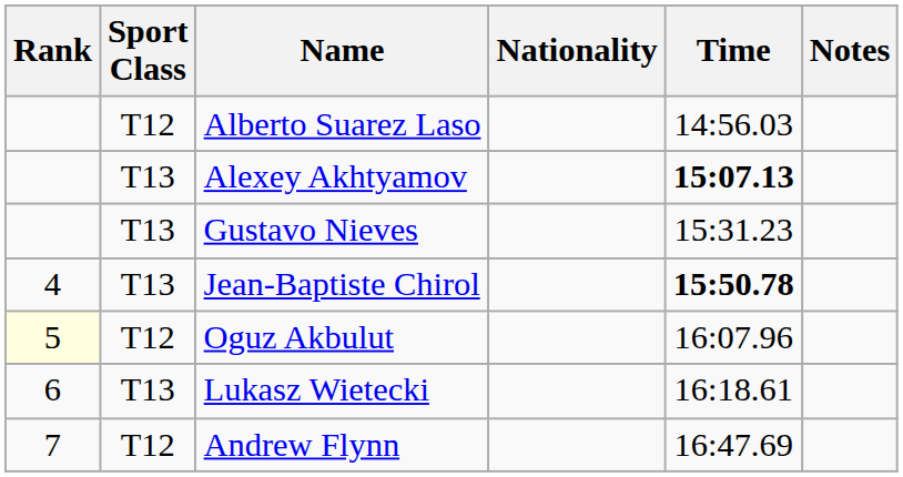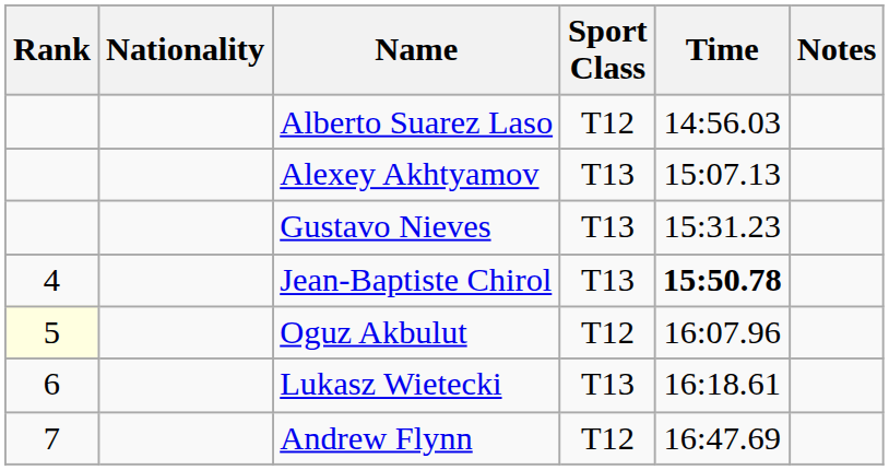 <table class="wikitable sortable" style="text-align:center">
 <tr>
 <th>Rank</th>
+<th>Nationality</th>
+<th>Name</th>
 <th>Sport<br>Class</th>
-<th>Name</th>
-<th>Nationality</th>
 <th>Time</th>
 <th>Notes</th>
 </tr>
 <tr>
 <td></td>
+<td align=left></td>
+<td align=left><a href='#'>Alberto Suarez Laso</a></td>
 <td>T12</td>
-<td align=left><a href='#'>Alberto Suarez Laso</a></td>
-<td align=left></td>
 <td>14:56.03</td>
 <td></td>
 </tr>
 <tr>
 <td></td>
+<td align=left></td>
+<td align=left><a href='#'>Alexey Akhtyamov</a></td>
 <td>T13</td>
-<td align=left><a href='#'>Alexey Akhtyamov</a></td>
-<td align=left></td>
-<td><strong>15:07.13</strong></td>
+<td>15:07.13</td>
 <td></td>
 </tr>
 <tr>
 <td></td>
+<td align=left></td>
+<td align=left><a href='#'>Gustavo Nieves</a></td>
 <td>T13</td>
-<td align=left><a href='#'>Gustavo Nieves</a></td>
-<td align=left></td>
 <td>15:31.23</td>
 <td></td>
 </tr>
 <tr>
 <td>4</td>
+<td align=left></td>
+<td align=left><a href='#'>Jean-Baptiste Chirol</a></td>
 <td>T13</td>
-<td align=left><a href='#'>Jean-Baptiste Chirol</a></td>
-<td align=left></td>
 <td><strong>15:50.78</strong></td>
 <td></td>
 </tr>
 <tr>
 <td style="background: lightyellow;">5</td>
+<td align=left></td>
+<td align=left><a href='#'>Oguz Akbulut</a></td>
 <td>T12</td>
-<td align=left><a href='#'>Oguz Akbulut</a></td>
-<td align=left></td>
 <td>16:07.96</td>
 <td></td>
 </tr>
 <tr>
 <td>6</td>
+<td align=left></td>
+<td align=left><a href='#'>Lukasz Wietecki</a></td>
 <td>T13</td>
-<td align=left><a href='#'>Lukasz Wietecki</a></td>
-<td align=left></td>
 <td>16:18.61</td>
 <td></td>
 </tr>
 <tr>
 <td>7</td>
+<td align=left></td>
+<td align=left><a href='#'>Andrew Flynn</a></td>
 <td>T12</td>
-<td align=left><a href='#'>Andrew Flynn</a></td>
-<td align=left></td>
 <td>16:47.69</td>
 <td></td>
 </tr>
 </table>
